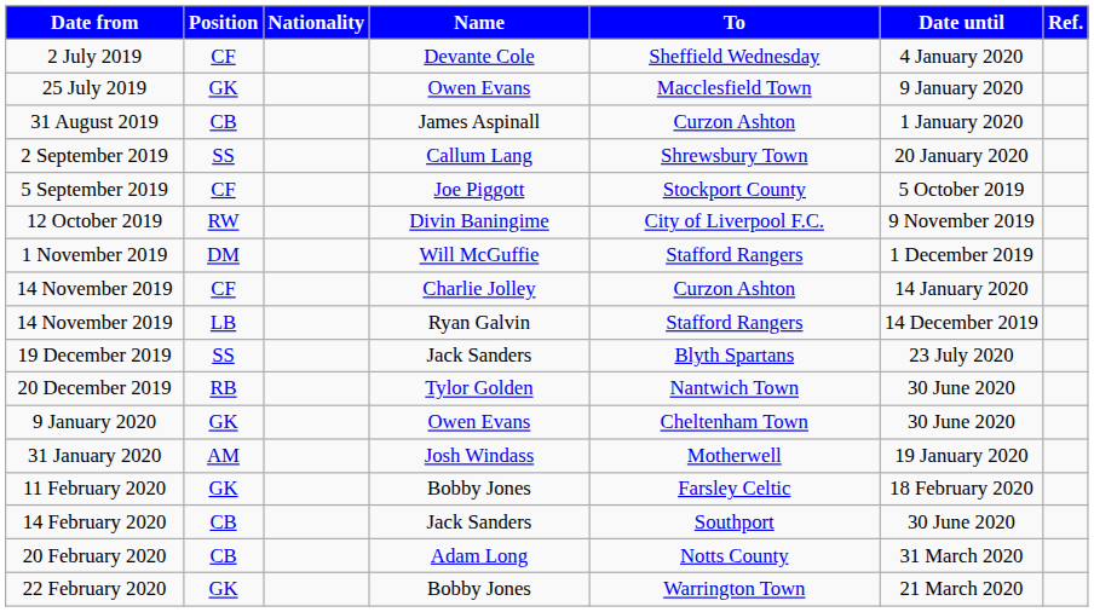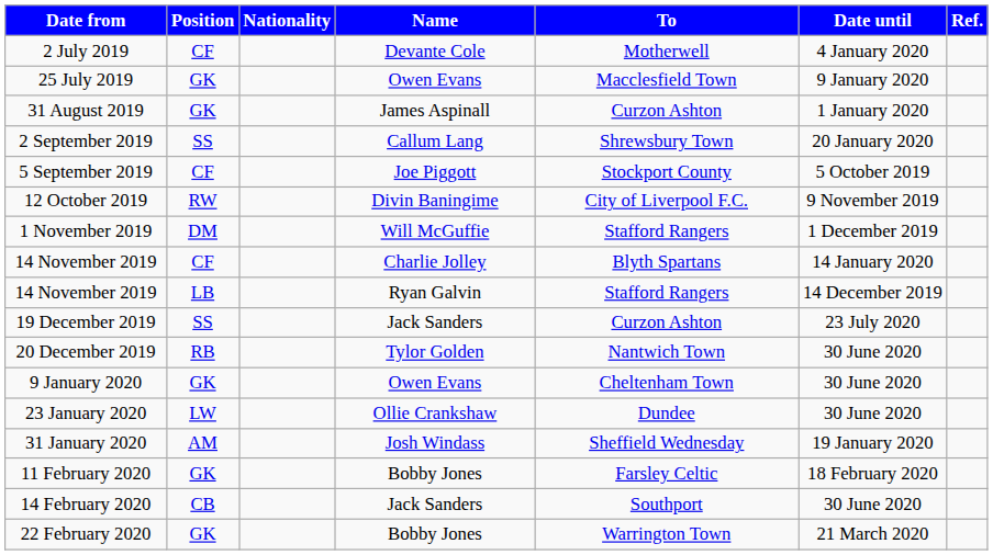 <table class="wikitable" style="text-align:center; font-size:90%; ">
 <tr>
 <th style="background:#0000FF; color:#FFFFFF; width:120px;">Date from</th>
 <th style="background:#0000FF; color:#FFFFFF; width:50px;">Position</th>
 <th style="background:#0000FF; color:#FFFFFF; width:50px;">Nationality</th>
 <th style="background:#0000FF; color:#FFFFFF; width:150px;">Name</th>
 <th style="background:#0000FF; color:#FFFFFF; width:200px;">To</th>
 <th style="background:#0000FF; color:#FFFFFF; width:110px;">Date until</th>
 <th style="background:#0000FF; color:#FFFFFF; width:25px;">Ref.</th>
 </tr>
 <tr>
 <td>2 July 2019</td>
 <td><a href='#'>CF</a></td>
 <td></td>
 <td><a href='#'>Devante Cole</a></td>
-<td> <a href='#'>Sheffield Wednesday</a></td>
+<td> <a href='#'>Motherwell</a></td>
 <td>4 January 2020</td>
 <td></td>
 </tr>
 <tr>
 <td>25 July 2019</td>
 <td><a href='#'>GK</a></td>
 <td></td>
 <td><a href='#'>Owen Evans</a></td>
 <td> <a href='#'>Macclesfield Town</a></td>
 <td>9 January 2020</td>
 <td></td>
 </tr>
 <tr>
 <td>31 August 2019</td>
-<td><a href='#'>CB</a></td>
+<td><a href='#'>GK</a></td>
 <td></td>
 <td>James Aspinall</td>
 <td> <a href='#'>Curzon Ashton</a></td>
 <td>1 January 2020</td>
 <td></td>
 </tr>
 <tr>
 <td>2 September 2019</td>
 <td><a href='#'>SS</a></td>
 <td></td>
 <td><a href='#'>Callum Lang</a></td>
 <td> <a href='#'>Shrewsbury Town</a></td>
 <td>20 January 2020</td>
 <td></td>
 </tr>
 <tr>
 <td>5 September 2019</td>
 <td><a href='#'>CF</a></td>
 <td></td>
 <td><a href='#'>Joe Piggott</a></td>
 <td> <a href='#'>Stockport County</a></td>
 <td>5 October 2019</td>
 <td></td>
 </tr>
 <tr>
 <td>12 October 2019</td>
 <td><a href='#'>RW</a></td>
 <td></td>
 <td><a href='#'>Divin Baningime</a></td>
 <td> <a href='#'>City of Liverpool F.C.</a></td>
 <td>9 November 2019</td>
 <td></td>
 </tr>
 <tr>
 <td>1 November 2019</td>
 <td><a href='#'>DM</a></td>
 <td></td>
 <td><a href='#'>Will McGuffie</a></td>
 <td> <a href='#'>Stafford Rangers</a></td>
 <td>1 December 2019</td>
 <td></td>
 </tr>
 <tr>
 <td>14 November 2019</td>
 <td><a href='#'>CF</a></td>
 <td></td>
 <td><a href='#'>Charlie Jolley</a></td>
-<td> <a href='#'>Curzon Ashton</a></td>
+<td> <a href='#'>Blyth Spartans</a></td>
 <td>14 January 2020</td>
 <td></td>
 </tr>
 <tr>
 <td>14 November 2019</td>
 <td><a href='#'>LB</a></td>
 <td></td>
 <td>Ryan Galvin</td>
 <td> <a href='#'>Stafford Rangers</a></td>
 <td>14 December 2019</td>
 <td></td>
 </tr>
 <tr>
 <td>19 December 2019</td>
 <td><a href='#'>SS</a></td>
 <td></td>
 <td>Jack Sanders</td>
-<td> <a href='#'>Blyth Spartans</a></td>
+<td> <a href='#'>Curzon Ashton</a></td>
 <td>23 July 2020</td>
 <td></td>
 </tr>
 <tr>
 <td>20 December 2019</td>
 <td><a href='#'>RB</a></td>
 <td></td>
 <td><a href='#'>Tylor Golden</a></td>
 <td> <a href='#'>Nantwich Town</a></td>
 <td>30 June 2020</td>
 <td></td>
 </tr>
 <tr>
 <td>9 January 2020</td>
 <td><a href='#'>GK</a></td>
 <td></td>
 <td><a href='#'>Owen Evans</a></td>
 <td> <a href='#'>Cheltenham Town</a></td>
 <td>30 June 2020</td>
 <td></td>
 </tr>
 <tr>
+<td>23 January 2020</td>
+<td><a href='#'>LW</a></td>
+<td></td>
+<td><a href='#'>Ollie Crankshaw</a></td>
+<td> <a href='#'>Dundee</a></td>
+<td>30 June 2020</td>
+<td></td>
+</tr>
+<tr>
 <td>31 January 2020</td>
 <td><a href='#'>AM</a></td>
 <td></td>
 <td><a href='#'>Josh Windass</a></td>
-<td> <a href='#'>Motherwell</a></td>
+<td> <a href='#'>Sheffield Wednesday</a></td>
 <td>19 January 2020</td>
 <td></td>
 </tr>
 <tr>
 <td>11 February 2020</td>
 <td><a href='#'>GK</a></td>
 <td></td>
 <td>Bobby Jones</td>
 <td> <a href='#'>Farsley Celtic</a></td>
 <td>18 February 2020</td>
 <td></td>
 </tr>
 <tr>
 <td>14 February 2020</td>
 <td><a href='#'>CB</a></td>
 <td></td>
 <td>Jack Sanders</td>
 <td> <a href='#'>Southport</a></td>
 <td>30 June 2020</td>
 <td></td>
 </tr>
 <tr>
-<td>20 February 2020</td>
-<td><a href='#'>CB</a></td>
-<td></td>
-<td><a href='#'>Adam Long</a></td>
-<td> <a href='#'>Notts County</a></td>
-<td>31 March 2020</td>
-<td></td>
-</tr>
-<tr>
 <td>22 February 2020</td>
 <td><a href='#'>GK</a></td>
 <td></td>
 <td>Bobby Jones</td>
 <td> <a href='#'>Warrington Town</a></td>
 <td>21 March 2020</td>
 <td></td>
 </tr>
 </table>
